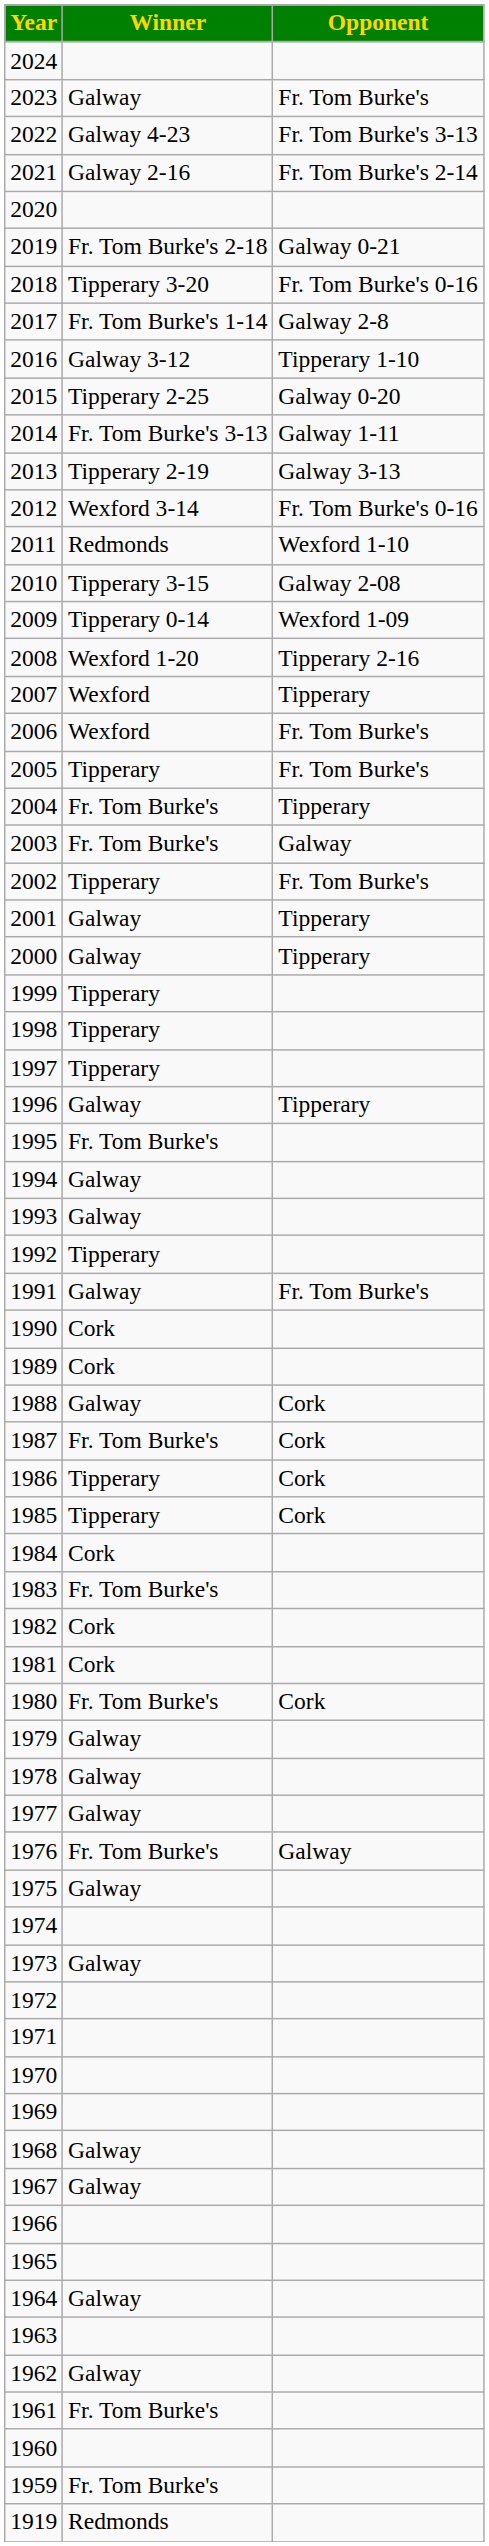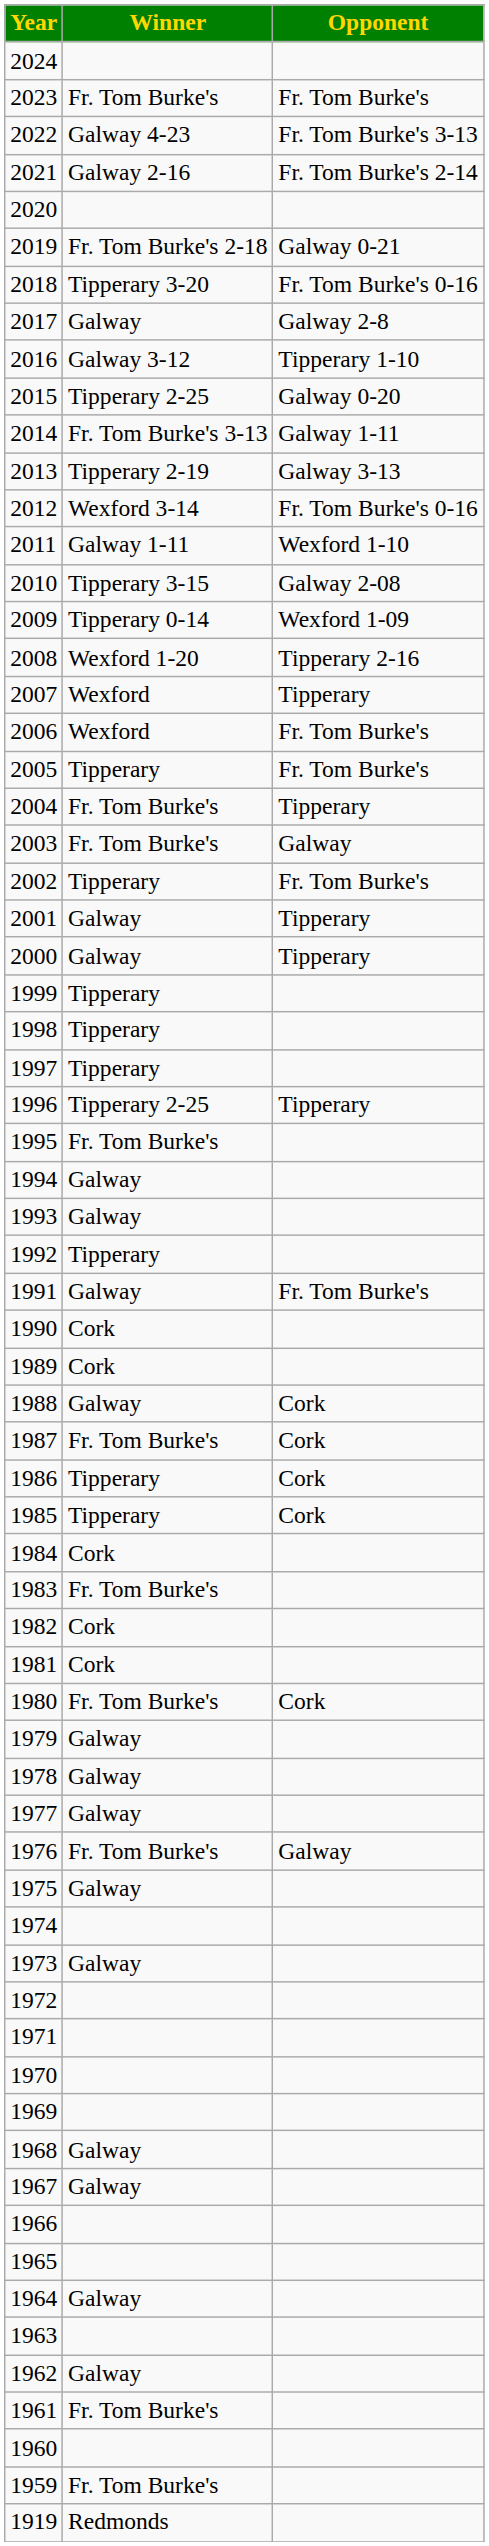 <table class="wikitable">
 <tr>
 <th style="background:green;color:gold">Year</th>
 <th style="background:green;color:gold">Winner</th>
 <th style="background:green;color:gold">Opponent</th>
 </tr>
 <tr>
 <td>2024</td>
 <td></td>
 <td></td>
 </tr>
 <tr>
 <td>2023</td>
-<td>Galway</td>
+<td>Fr. Tom Burke's</td>
 <td>Fr. Tom Burke's</td>
 </tr>
 <tr>
 <td>2022</td>
 <td>Galway 4-23</td>
 <td>Fr. Tom Burke's 3-13</td>
 </tr>
 <tr>
 <td>2021</td>
 <td>Galway 2-16</td>
 <td>Fr. Tom Burke's 2-14</td>
 </tr>
 <tr>
 <td>2020</td>
 <td></td>
 <td></td>
 </tr>
 <tr>
 <td>2019</td>
 <td>Fr. Tom Burke's 2-18</td>
 <td>Galway 0-21</td>
 </tr>
 <tr>
 <td>2018</td>
 <td>Tipperary 3-20</td>
 <td>Fr. Tom Burke's 0-16</td>
 </tr>
 <tr>
 <td>2017</td>
-<td>Fr. Tom Burke's 1-14</td>
+<td>Galway</td>
 <td>Galway 2-8</td>
 </tr>
 <tr>
 <td>2016</td>
 <td>Galway 3-12</td>
 <td>Tipperary 1-10</td>
 </tr>
 <tr>
 <td>2015</td>
 <td>Tipperary 2-25</td>
 <td>Galway 0-20</td>
 </tr>
 <tr>
 <td>2014</td>
 <td>Fr. Tom Burke's 3-13</td>
 <td>Galway 1-11</td>
 </tr>
 <tr>
 <td>2013</td>
 <td>Tipperary 2-19</td>
 <td>Galway 3-13</td>
 </tr>
 <tr>
 <td>2012</td>
 <td>Wexford 3-14</td>
 <td>Fr. Tom Burke's 0-16</td>
 </tr>
 <tr>
 <td>2011</td>
-<td>Redmonds</td>
+<td>Galway 1-11</td>
 <td>Wexford 1-10</td>
 </tr>
 <tr>
 <td>2010</td>
 <td>Tipperary 3-15</td>
 <td>Galway 2-08</td>
 </tr>
 <tr>
 <td>2009</td>
 <td>Tipperary 0-14</td>
 <td>Wexford 1-09</td>
 </tr>
 <tr>
 <td>2008</td>
 <td>Wexford 1-20</td>
 <td>Tipperary 2-16</td>
 </tr>
 <tr>
 <td>2007</td>
 <td>Wexford</td>
 <td>Tipperary</td>
 </tr>
 <tr>
 <td>2006</td>
 <td>Wexford</td>
 <td>Fr. Tom Burke's</td>
 </tr>
 <tr>
 <td>2005</td>
 <td>Tipperary</td>
 <td>Fr. Tom Burke's</td>
 </tr>
 <tr>
 <td>2004</td>
 <td>Fr. Tom Burke's</td>
 <td>Tipperary</td>
 </tr>
 <tr>
 <td>2003</td>
 <td>Fr. Tom Burke's</td>
 <td>Galway</td>
 </tr>
 <tr>
 <td>2002</td>
 <td>Tipperary</td>
 <td>Fr. Tom Burke's</td>
 </tr>
 <tr>
 <td>2001</td>
 <td>Galway</td>
 <td>Tipperary</td>
 </tr>
 <tr>
 <td>2000</td>
 <td>Galway</td>
 <td>Tipperary</td>
 </tr>
 <tr>
 <td>1999</td>
 <td>Tipperary</td>
 <td></td>
 </tr>
 <tr>
 <td>1998</td>
 <td>Tipperary</td>
 <td></td>
 </tr>
 <tr>
 <td>1997</td>
 <td>Tipperary</td>
 <td></td>
 </tr>
 <tr>
 <td>1996</td>
-<td>Galway</td>
+<td>Tipperary 2-25</td>
 <td>Tipperary</td>
 </tr>
 <tr>
 <td>1995</td>
 <td>Fr. Tom Burke's</td>
 <td></td>
 </tr>
 <tr>
 <td>1994</td>
 <td>Galway</td>
 <td></td>
 </tr>
 <tr>
 <td>1993</td>
 <td>Galway</td>
 <td></td>
 </tr>
 <tr>
 <td>1992</td>
 <td>Tipperary</td>
 <td></td>
 </tr>
 <tr>
 <td>1991</td>
 <td>Galway</td>
 <td>Fr. Tom Burke's</td>
 </tr>
 <tr>
 <td>1990</td>
 <td>Cork</td>
 <td></td>
 </tr>
 <tr>
 <td>1989</td>
 <td>Cork</td>
 <td></td>
 </tr>
 <tr>
 <td>1988</td>
 <td>Galway</td>
 <td>Cork</td>
 </tr>
 <tr>
 <td>1987</td>
 <td>Fr. Tom Burke's</td>
 <td>Cork</td>
 </tr>
 <tr>
 <td>1986</td>
 <td>Tipperary</td>
 <td>Cork</td>
 </tr>
 <tr>
 <td>1985</td>
 <td>Tipperary</td>
 <td>Cork</td>
 </tr>
 <tr>
 <td>1984</td>
 <td>Cork</td>
 <td></td>
 </tr>
 <tr>
 <td>1983</td>
 <td>Fr. Tom Burke's</td>
 <td></td>
 </tr>
 <tr>
 <td>1982</td>
 <td>Cork</td>
 <td></td>
 </tr>
 <tr>
 <td>1981</td>
 <td>Cork</td>
 <td></td>
 </tr>
 <tr>
 <td>1980</td>
 <td>Fr. Tom Burke's</td>
 <td>Cork</td>
 </tr>
 <tr>
 <td>1979</td>
 <td>Galway</td>
 <td></td>
 </tr>
 <tr>
 <td>1978</td>
 <td>Galway</td>
 <td></td>
 </tr>
 <tr>
 <td>1977</td>
 <td>Galway</td>
 <td></td>
 </tr>
 <tr>
 <td>1976</td>
 <td>Fr. Tom Burke's</td>
 <td>Galway</td>
 </tr>
 <tr>
 <td>1975</td>
 <td>Galway</td>
 <td></td>
 </tr>
 <tr>
 <td>1974</td>
 <td></td>
 <td></td>
 </tr>
 <tr>
 <td>1973</td>
 <td>Galway</td>
 <td></td>
 </tr>
 <tr>
 <td>1972</td>
 <td></td>
 <td></td>
 </tr>
 <tr>
 <td>1971</td>
 <td></td>
 <td></td>
 </tr>
 <tr>
 <td>1970</td>
 <td></td>
 <td></td>
 </tr>
 <tr>
 <td>1969</td>
 <td></td>
 <td></td>
 </tr>
 <tr>
 <td>1968</td>
 <td>Galway</td>
 <td></td>
 </tr>
 <tr>
 <td>1967</td>
 <td>Galway</td>
 <td></td>
 </tr>
 <tr>
 <td>1966</td>
 <td></td>
 <td></td>
 </tr>
 <tr>
 <td>1965</td>
 <td></td>
 <td></td>
 </tr>
 <tr>
 <td>1964</td>
 <td>Galway</td>
 <td></td>
 </tr>
 <tr>
 <td>1963</td>
 <td></td>
 <td></td>
 </tr>
 <tr>
 <td>1962</td>
 <td>Galway</td>
 <td></td>
 </tr>
 <tr>
 <td>1961</td>
 <td>Fr. Tom Burke's</td>
 <td></td>
 </tr>
 <tr>
 <td>1960</td>
 <td></td>
 <td></td>
 </tr>
 <tr>
 <td>1959</td>
 <td>Fr. Tom Burke's</td>
 <td></td>
 </tr>
 <tr>
 <td>1919</td>
 <td>Redmonds</td>
 <td></td>
 </tr>
 </table>
